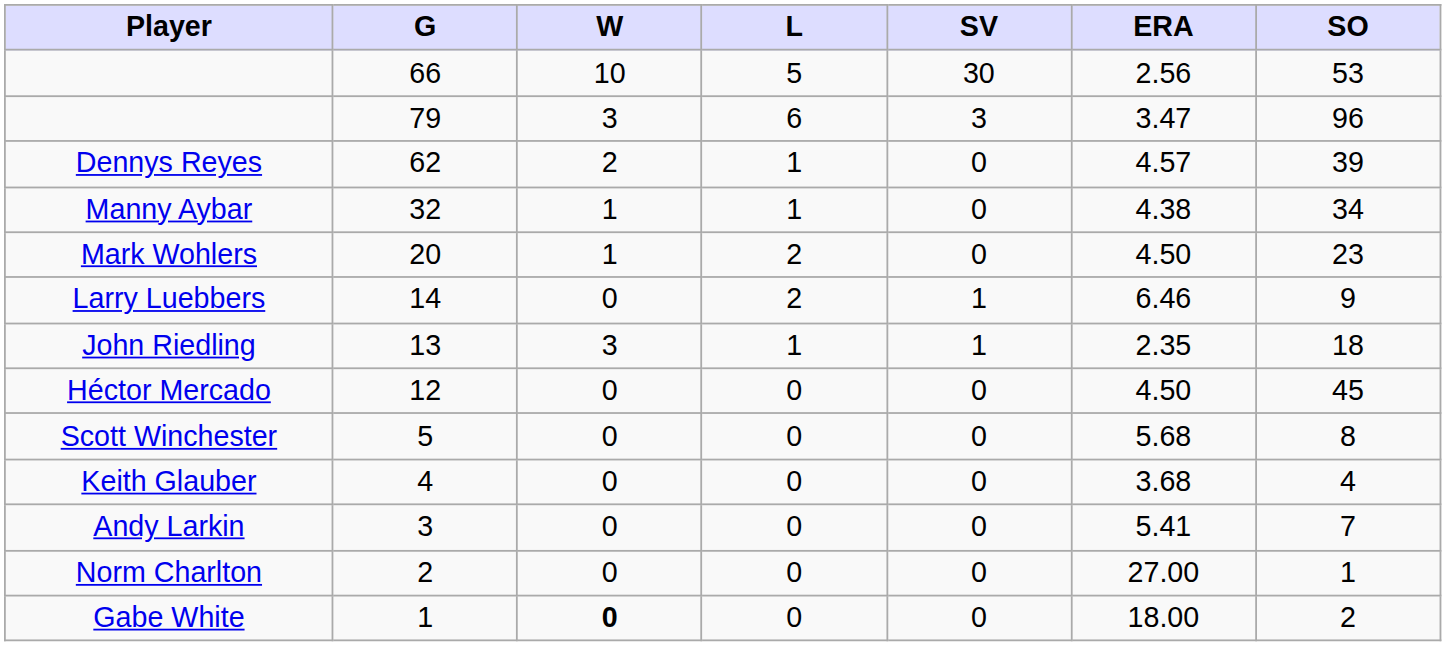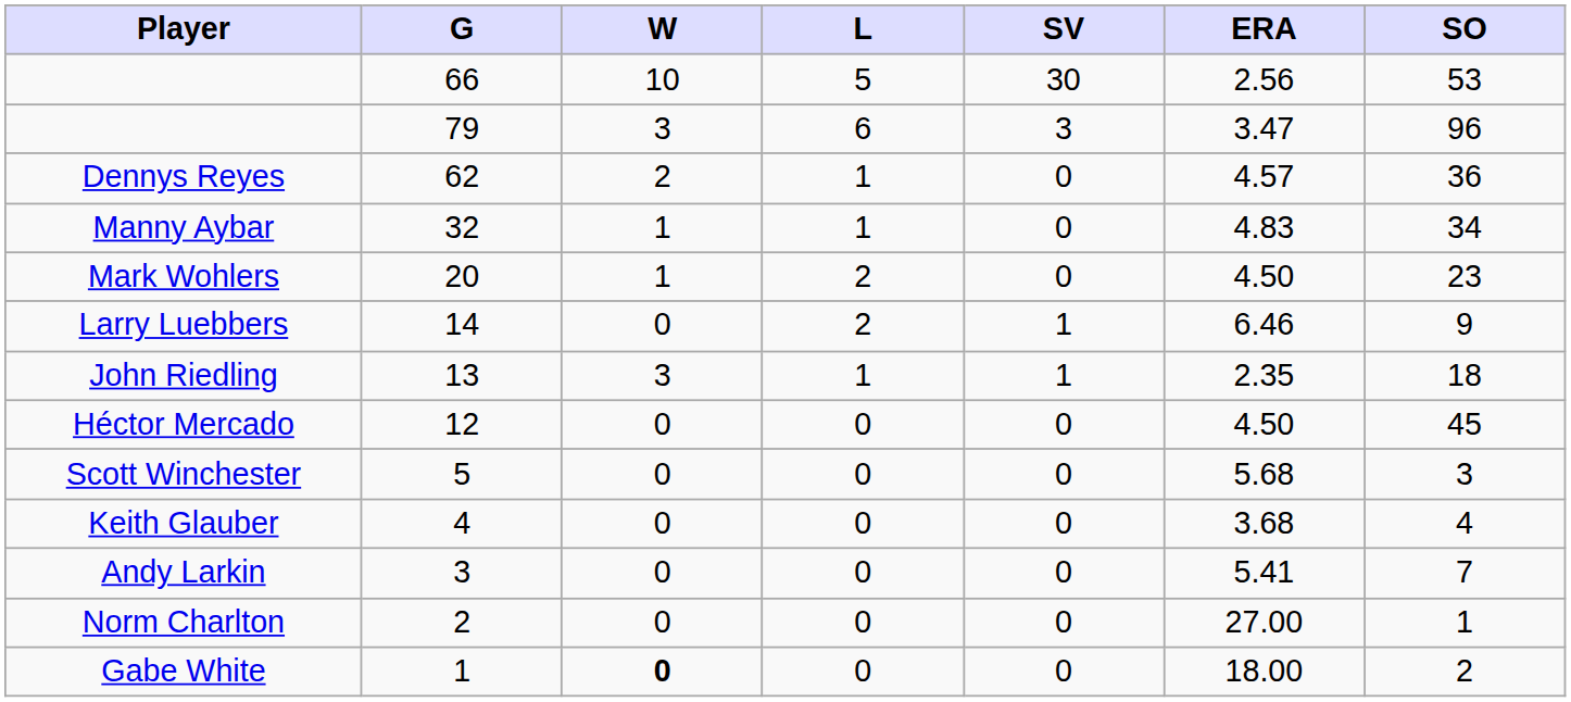 <table class="wikitable sortable">
 <tr>
 <th style="background:#ddf; width:16%;">Player</th>
 <th style="background:#ddf; width:9%;">G</th>
 <th style="background:#ddf; width:9%;">W</th>
 <th style="background:#ddf; width:9%;">L</th>
 <th style="background:#ddf; width:9%;">SV</th>
 <th style="background:#ddf; width:9%;">ERA</th>
 <th style="background:#ddf; width:9%;">SO</th>
 </tr>
 <tr style="text-align:center;">
 <td></td>
 <td>66</td>
 <td>10</td>
 <td>5</td>
 <td>30</td>
 <td>2.56</td>
 <td>53</td>
 </tr>
 <tr style="text-align:center;">
 <td></td>
 <td>79</td>
 <td>3</td>
 <td>6</td>
 <td>3</td>
 <td>3.47</td>
 <td>96</td>
 </tr>
 <tr align=center>
 <td><a href='#'>Dennys Reyes</a></td>
 <td>62</td>
 <td>2</td>
 <td>1</td>
 <td>0</td>
 <td>4.57</td>
-<td>39</td>
+<td>36</td>
 </tr>
 <tr align=center>
 <td><a href='#'>Manny Aybar</a></td>
 <td>32</td>
 <td>1</td>
 <td>1</td>
 <td>0</td>
-<td>4.38</td>
+<td>4.83</td>
 <td>34</td>
 </tr>
 <tr align=center>
 <td><a href='#'>Mark Wohlers</a></td>
 <td>20</td>
 <td>1</td>
 <td>2</td>
 <td>0</td>
 <td>4.50</td>
 <td>23</td>
 </tr>
 <tr align=center>
 <td><a href='#'>Larry Luebbers</a></td>
 <td>14</td>
 <td>0</td>
 <td>2</td>
 <td>1</td>
 <td>6.46</td>
 <td>9</td>
 </tr>
 <tr align=center>
 <td><a href='#'>John Riedling</a></td>
 <td>13</td>
 <td>3</td>
 <td>1</td>
 <td>1</td>
 <td>2.35</td>
 <td>18</td>
 </tr>
 <tr align=center>
 <td><a href='#'>Héctor Mercado</a></td>
 <td>12</td>
 <td>0</td>
 <td>0</td>
 <td>0</td>
 <td>4.50</td>
 <td>45</td>
 </tr>
 <tr align=center>
 <td><a href='#'>Scott Winchester</a></td>
 <td>5</td>
 <td>0</td>
 <td>0</td>
 <td>0</td>
 <td>5.68</td>
-<td>8</td>
+<td>3</td>
 </tr>
 <tr align=center>
 <td><a href='#'>Keith Glauber</a></td>
 <td>4</td>
 <td>0</td>
 <td>0</td>
 <td>0</td>
 <td>3.68</td>
 <td>4</td>
 </tr>
 <tr align=center>
 <td><a href='#'>Andy Larkin</a></td>
 <td>3</td>
 <td>0</td>
 <td>0</td>
 <td>0</td>
 <td>5.41</td>
 <td>7</td>
 </tr>
 <tr align=center>
 <td><a href='#'>Norm Charlton</a></td>
 <td>2</td>
 <td>0</td>
 <td>0</td>
 <td>0</td>
 <td>27.00</td>
 <td>1</td>
 </tr>
 <tr align=center>
 <td><a href='#'>Gabe White</a></td>
 <td>1</td>
 <td><strong>0</strong></td>
 <td>0</td>
 <td>0</td>
 <td>18.00</td>
 <td>2</td>
 </tr>
 </table>
